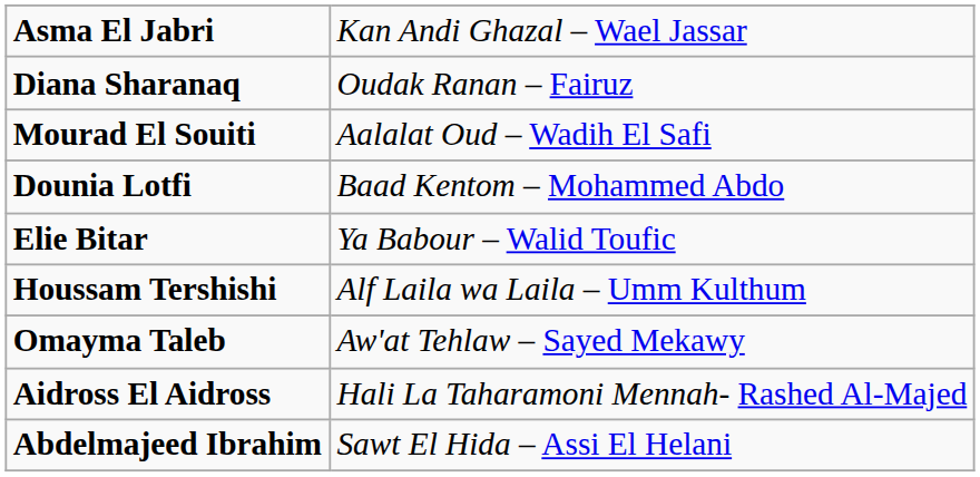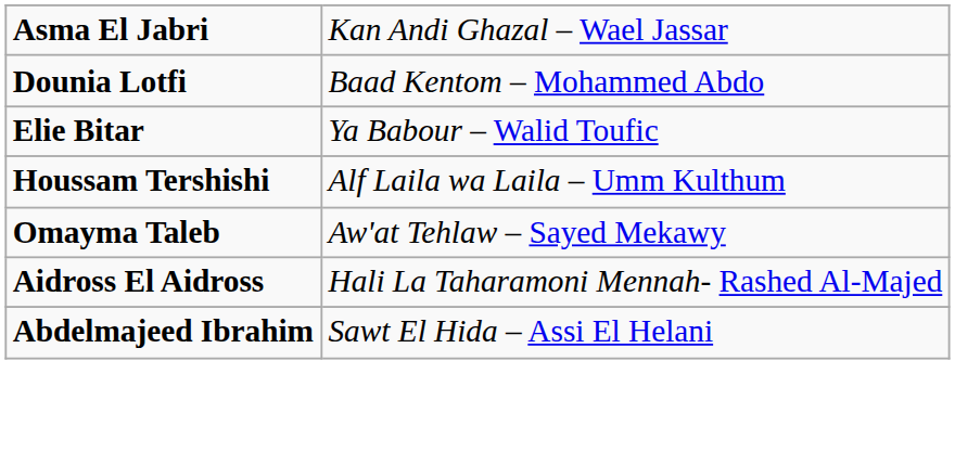 <table class="wikitable" style="margin:1em auto;">
 <tr>
 <td><strong>Asma El Jabri</strong></td>
 <td><em>Kan Andi Ghazal</em> – <a href='#'>Wael Jassar</a></td>
-</tr>
-<tr>
-<td><strong>Diana Sharanaq</strong></td>
-<td><em>Oudak Ranan</em> – <a href='#'>Fairuz</a></td>
-</tr>
-<tr>
-<td><strong>Mourad El Souiti</strong></td>
-<td><em>Aalalat Oud</em> – <a href='#'>Wadih El Safi</a></td>
 </tr>
 <tr>
 <td><strong>Dounia Lotfi</strong></td>
 <td><em>Baad Kentom</em> – <a href='#'>Mohammed Abdo</a></td>
 </tr>
 <tr>
 <td><strong>Elie Bitar</strong></td>
 <td><em>Ya Babour</em> – <a href='#'>Walid Toufic</a></td>
 </tr>
 <tr>
 <td><strong>Houssam Tershishi</strong></td>
 <td><em>Alf Laila wa Laila</em> – <a href='#'>Umm Kulthum</a></td>
 </tr>
 <tr>
 <td><strong>Omayma Taleb</strong></td>
 <td><em>Aw'at Tehlaw</em> – <a href='#'>Sayed Mekawy</a></td>
 </tr>
 <tr>
 <td><strong>Aidross El Aidross</strong></td>
 <td><em>Hali La Taharamoni Mennah</em>- <a href='#'>Rashed Al-Majed</a></td>
 </tr>
 <tr>
 <td><strong>Abdelmajeed Ibrahim</strong></td>
 <td><em>Sawt El Hida</em> – <a href='#'>Assi El Helani</a></td>
 </tr>
 </table>
